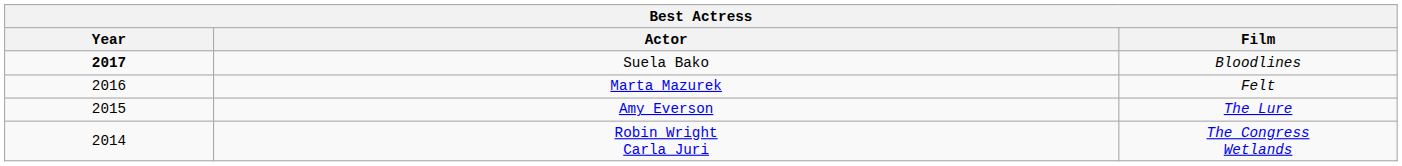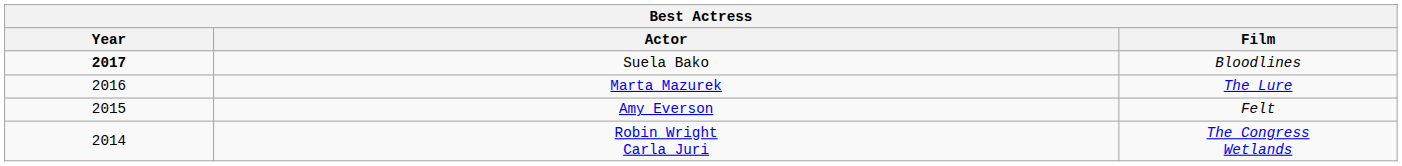 <table class="wikitable" width="80%">
 <tr>
 <th colspan="3" align="center">Best Actress</th>
 </tr>
 <tr>
 <th width="15%">Year</th>
 <th width="65%">Actor</th>
 <th width="20%">Film</th>
 </tr>
 <tr>
 <td align="center"><strong>2017</strong></td>
 <td align="center">Suela Bako</td>
 <td align="center"><em>Bloodlines</em></td>
 </tr>
 <tr>
 <td align="center">2016</td>
 <td align="center"><a href='#'>Marta Mazurek</a></td>
-<td align="center"><em>Felt</em></td>
+<td align="center"><a href='#'><em>The Lure</em></a></td>
 </tr>
 <tr>
 <td align="center">2015</td>
 <td align="center"><a href='#'>Amy Everson</a></td>
-<td align="center"><a href='#'><em>The Lure</em></a></td>
+<td align="center"><em>Felt</em></td>
 </tr>
 <tr>
 <td align="center">2014</td>
 <td align="center"><a href='#'>Robin Wright</a><br><a href='#'>Carla Juri</a></td>
 <td align="center"><a href='#'><em>The Congress</em></a><br><a href='#'><em>Wetlands</em></a></td>
 </tr>
 </table>
